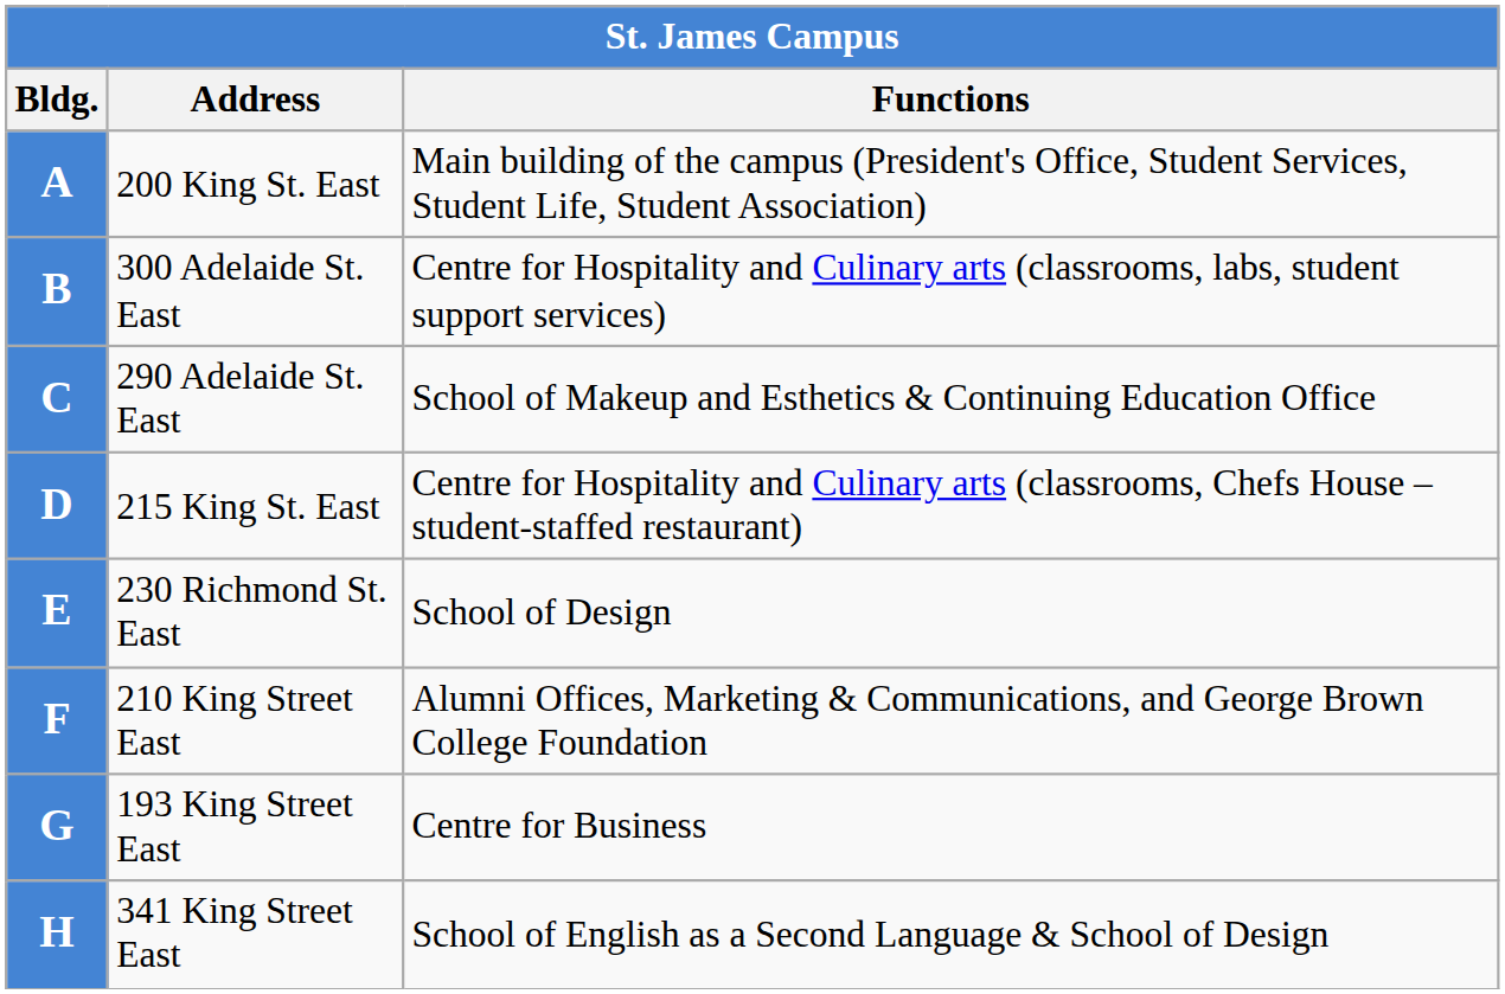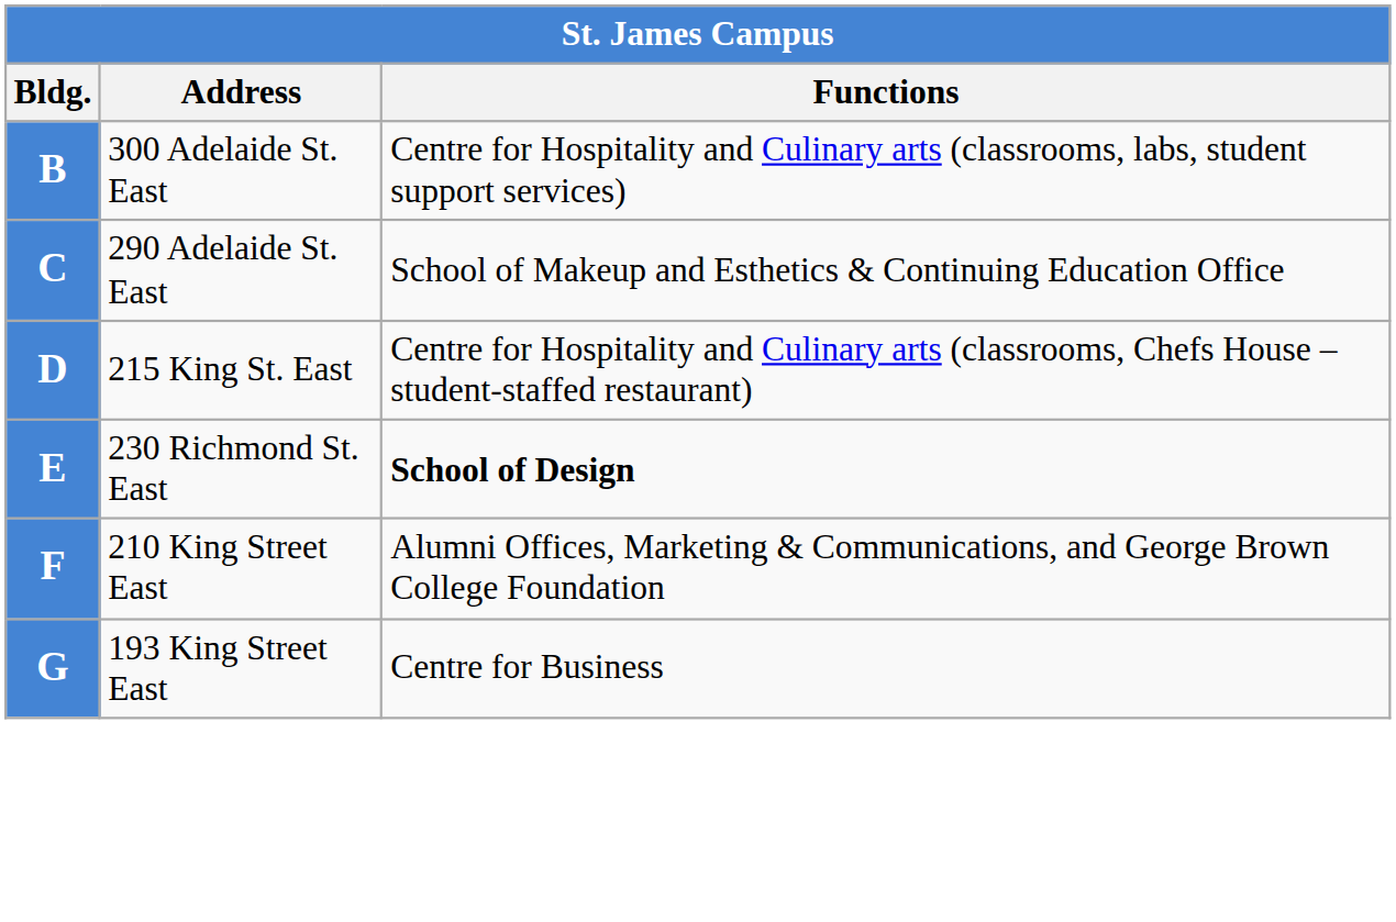 <table class="wikitable" style="font-size:90%;border:1px;line-height:120%; width:40em;">
 <tr>
 <td colspan="3" align="center" style="background:#4484d4; color:white;"><strong>St. James Campus</strong></td>
 </tr>
 <tr>
 <th width=3em>Bldg.</th>
 <th>Address</th>
 <th>Functions</th>
-</tr>
-<tr>
-<td align="Center" style="background:#4484d4; color:white;"><big><strong>A</strong></big></td>
-<td>200 King St. East</td>
-<td>Main building of the campus (President's Office, Student Services, Student Life, Student Association)</td>
 </tr>
 <tr>
 <td align="Center" style="background:#4484d4; color:white;"><big><strong>B</strong></big></td>
 <td>300 Adelaide St. East</td>
 <td>Centre for Hospitality and <a href='#'>Culinary arts</a> (classrooms, labs, student support services)</td>
 </tr>
 <tr>
 <td align="Center" style="background:#4484d4; color:white;"><big><strong>C</strong></big></td>
 <td>290 Adelaide St. East</td>
 <td>School of Makeup and Esthetics & Continuing Education Office</td>
 </tr>
 <tr>
 <td align="Center" style="background:#4484d4; color:white;"><big><strong>D</strong></big></td>
 <td>215 King St. East</td>
 <td>Centre for Hospitality and <a href='#'>Culinary arts</a> (classrooms, Chefs House – student-staffed restaurant)</td>
 </tr>
 <tr>
 <td align="Center" style="background:#4484d4; color:white;"><big><strong>E</strong></big></td>
 <td>230 Richmond St. East</td>
-<td>School of Design</td>
+<td><strong>School of Design</strong></td>
 </tr>
 <tr>
 <td align="Center" style="background:#4484d4; color:white;"><big><strong>F</strong></big></td>
 <td>210 King Street East</td>
 <td>Alumni Offices, Marketing & Communications, and George Brown College Foundation</td>
 </tr>
 <tr>
 <td align="Center" style="background:#4484d4; color:white;"><big><strong>G</strong></big></td>
 <td>193 King Street East</td>
 <td>Centre for Business</td>
 </tr>
 <tr>
-<td align="Center" style="background:#4484d4; color:white;"><big><strong>H</strong></big></td>
-<td>341 King Street East</td>
-<td>School of English as a Second Language & School of Design</td>
-</tr>
-<tr>
 </tr>
 </table>
